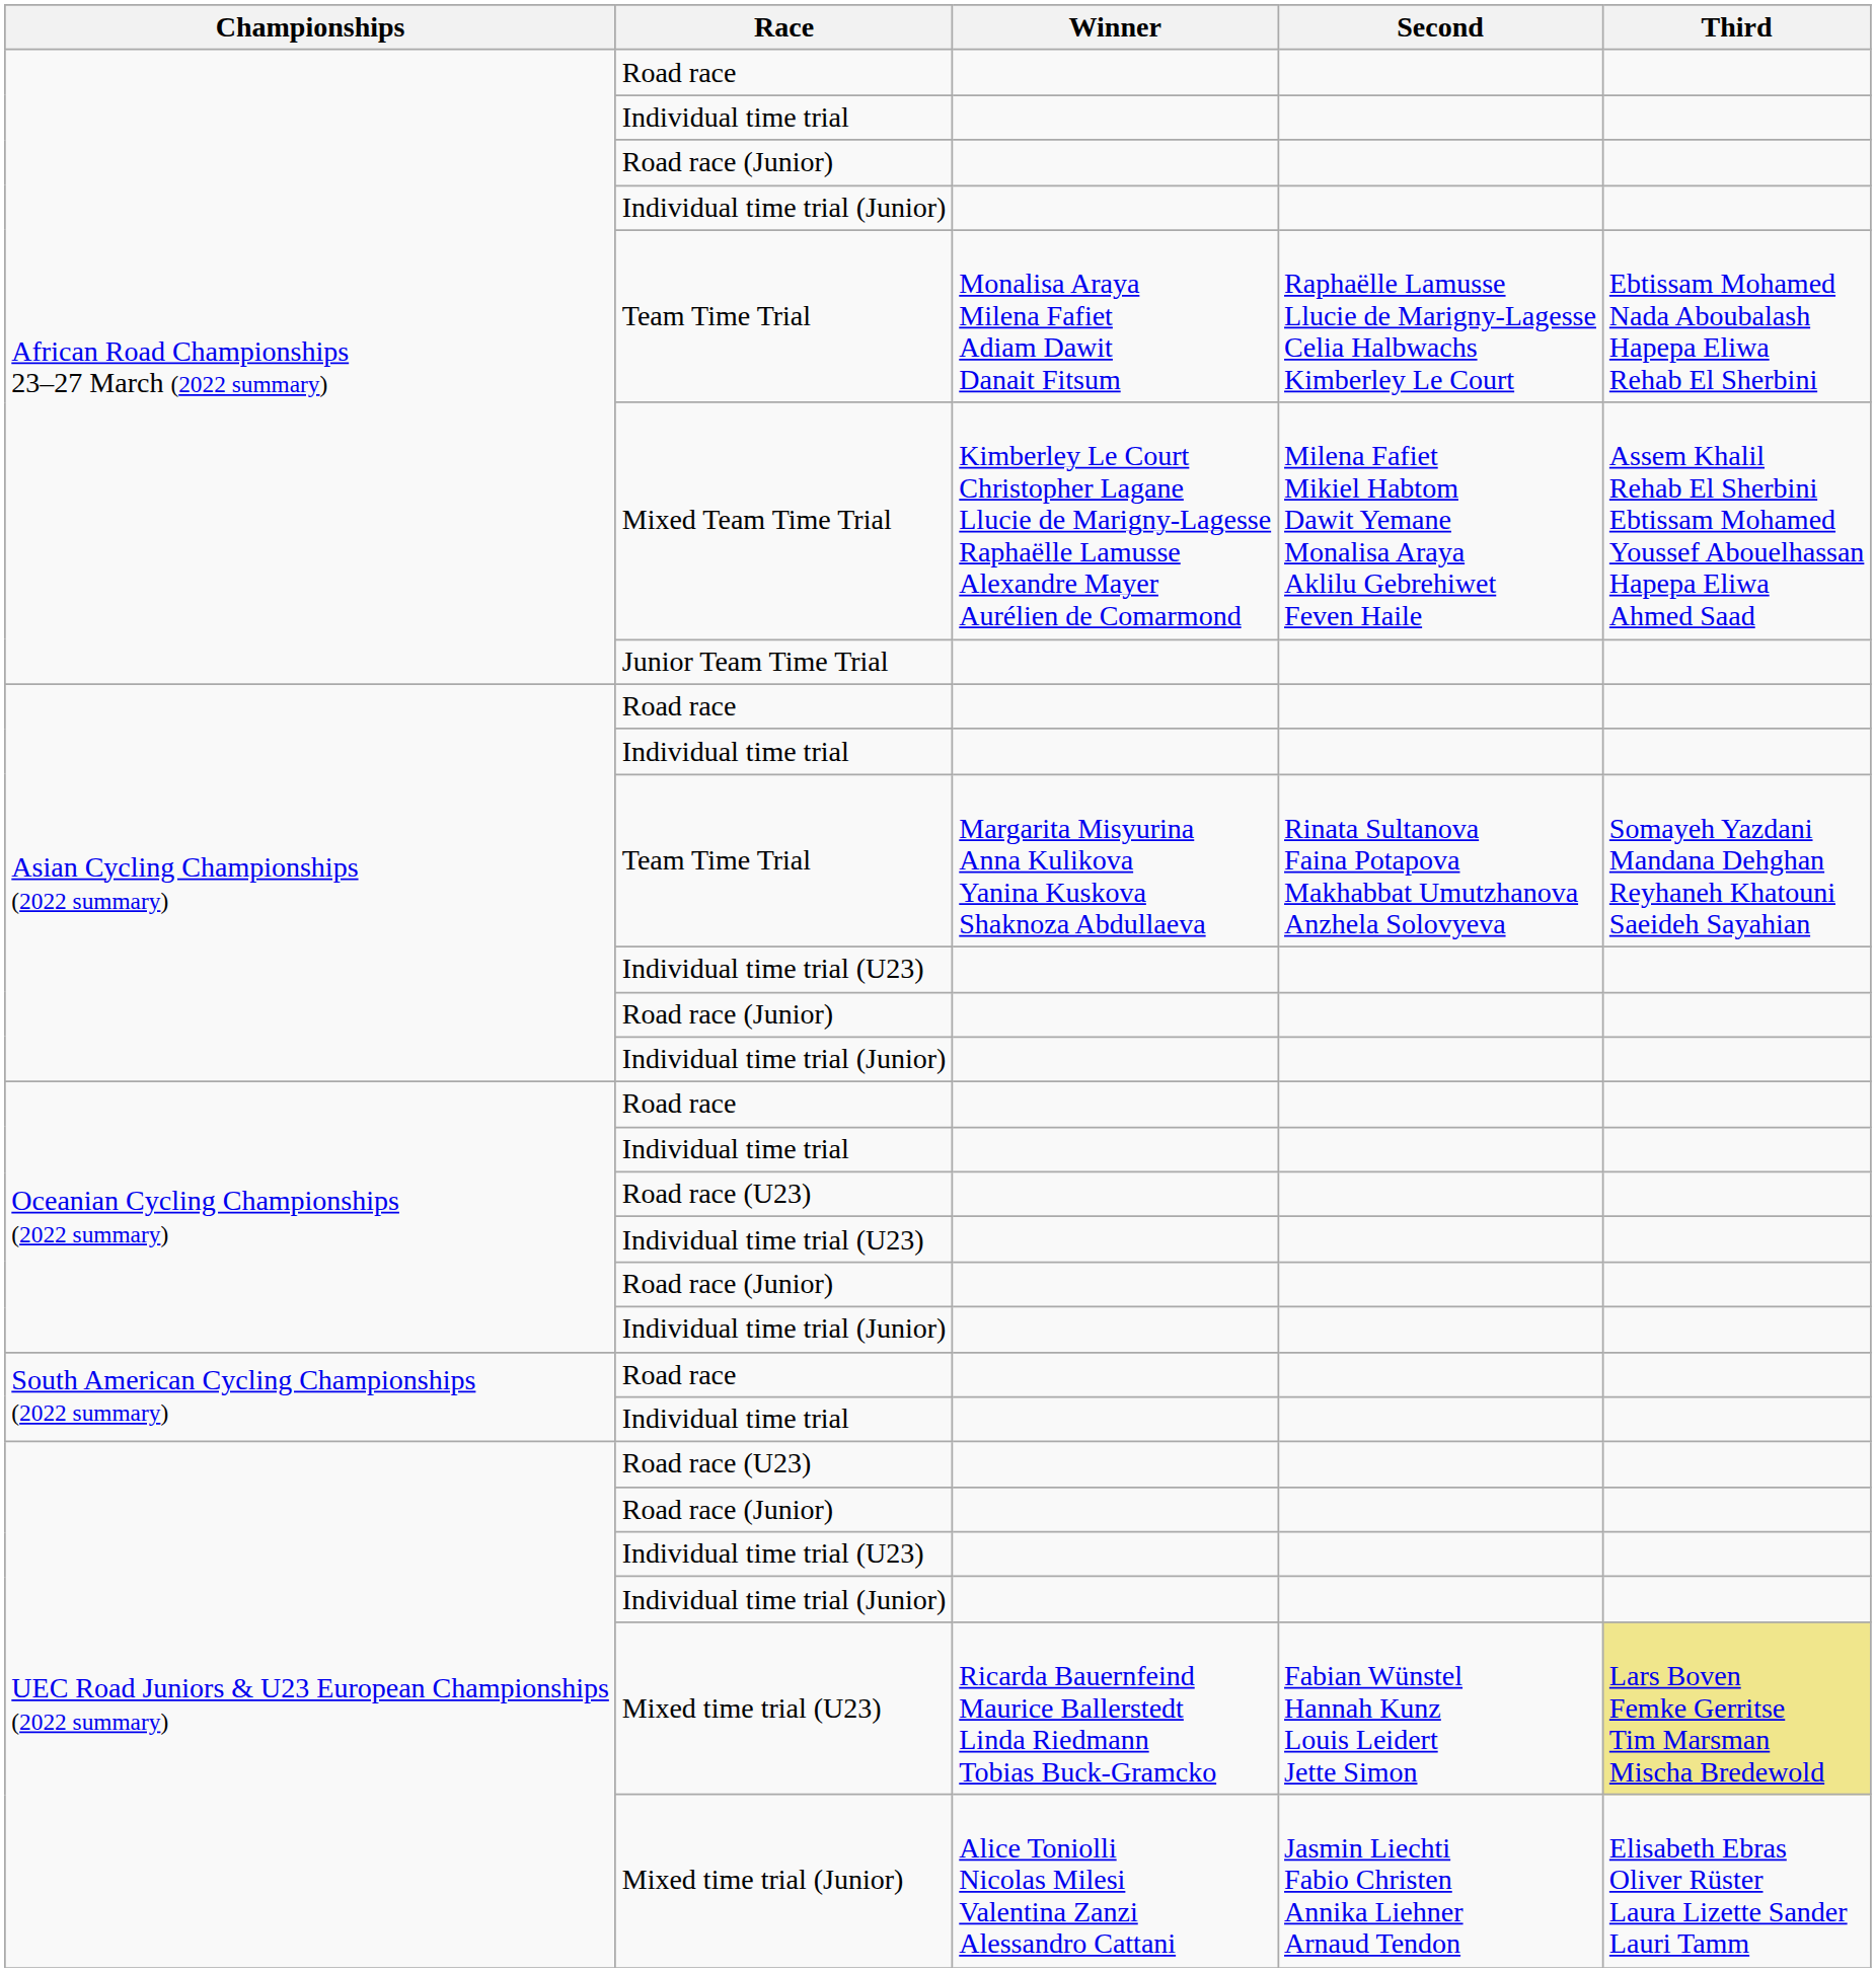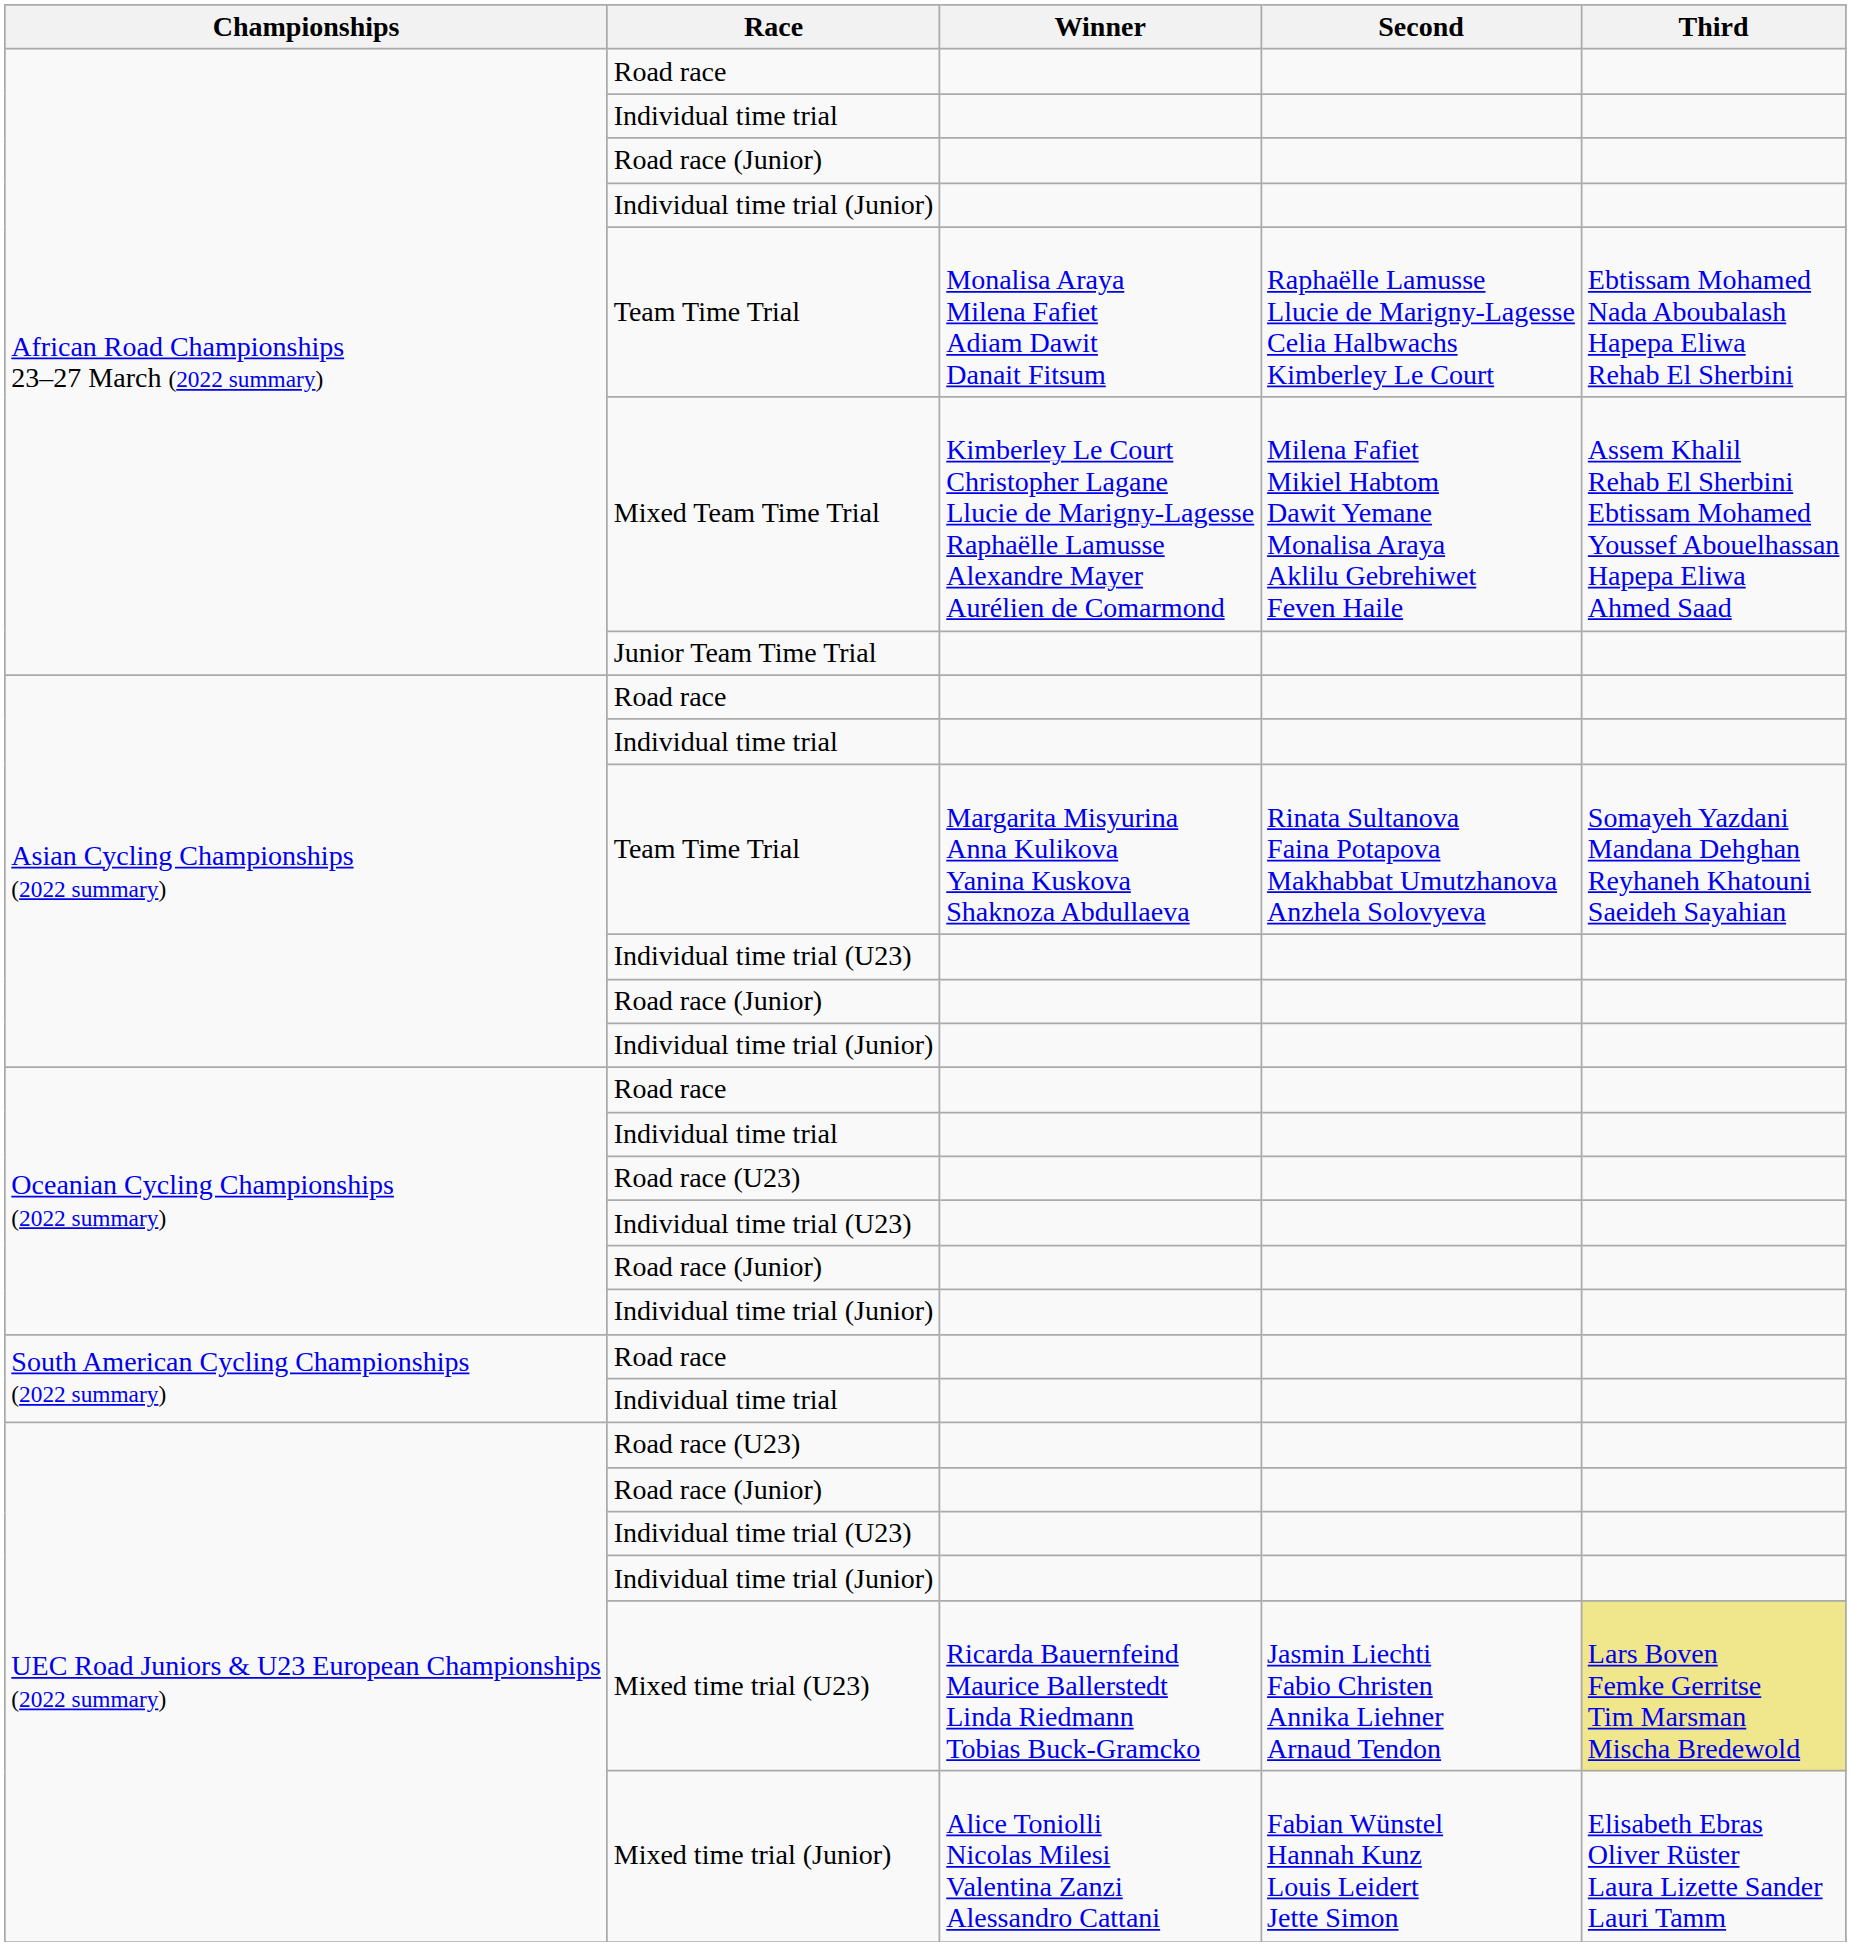 <table class="wikitable sortable">
 <tr>
 <th>Championships</th>
 <th>Race</th>
 <th>Winner</th>
 <th>Second</th>
 <th>Third</th>
 </tr>
 <tr>
 <td rowspan=7><a href='#'>African Road Championships</a><br> 23–27 March <small>(<a href='#'>2022 summary</a>)</small></td>
 <td>Road race</td>
 <td></td>
 <td></td>
 <td></td>
 </tr>
 <tr>
 <td>Individual time trial </td>
 <td></td>
 <td></td>
 <td></td>
 </tr>
 <tr>
 <td>Road race (Junior)</td>
 <td></td>
 <td></td>
 <td></td>
 </tr>
 <tr>
 <td>Individual time trial (Junior) </td>
 <td></td>
 <td></td>
 <td></td>
 </tr>
 <tr>
 <td>Team Time Trial</td>
 <td><br><a href='#'>Monalisa Araya</a><br><a href='#'>Milena Fafiet</a><br><a href='#'>Adiam Dawit</a><br><a href='#'>Danait Fitsum</a></td>
 <td><br><a href='#'>Raphaëlle Lamusse</a><br><a href='#'>Llucie de Marigny-Lagesse</a><br><a href='#'>Celia Halbwachs</a><br><a href='#'>Kimberley Le Court</a></td>
 <td><br><a href='#'>Ebtissam Mohamed</a><br><a href='#'>Nada Aboubalash</a><br><a href='#'>Hapepa Eliwa</a><br><a href='#'>Rehab El Sherbini</a></td>
 </tr>
 <tr>
 <td>Mixed Team Time Trial</td>
 <td><br><a href='#'>Kimberley Le Court</a><br><a href='#'>Christopher Lagane</a><br><a href='#'>Llucie de Marigny-Lagesse</a><br><a href='#'>Raphaëlle Lamusse</a><br><a href='#'>Alexandre Mayer</a><br><a href='#'>Aurélien de Comarmond</a></td>
 <td><br><a href='#'>Milena Fafiet</a><br><a href='#'>Mikiel Habtom</a><br><a href='#'>Dawit Yemane</a><br><a href='#'>Monalisa Araya</a><br><a href='#'>Aklilu Gebrehiwet</a><br><a href='#'>Feven Haile</a></td>
 <td><br><a href='#'>Assem Khalil</a><br><a href='#'>Rehab El Sherbini</a><br><a href='#'>Ebtissam Mohamed</a><br><a href='#'>Youssef Abouelhassan</a><br><a href='#'>Hapepa Eliwa</a><br><a href='#'>Ahmed Saad</a></td>
 </tr>
 <tr>
 <td>Junior Team Time Trial</td>
 <td></td>
 <td></td>
 <td></td>
 </tr>
 <tr>
 <td rowspan=6><a href='#'>Asian Cycling Championships</a><br> <small>(<a href='#'>2022 summary</a>)</small></td>
 <td>Road race</td>
 <td></td>
 <td></td>
 <td></td>
 </tr>
 <tr>
 <td>Individual time trial </td>
 <td></td>
 <td></td>
 <td></td>
 </tr>
 <tr>
 <td>Team Time Trial</td>
 <td><br><a href='#'>Margarita Misyurina</a><br><a href='#'>Anna Kulikova</a><br><a href='#'>Yanina Kuskova</a><br><a href='#'>Shaknoza Abdullaeva</a></td>
 <td><br><a href='#'>Rinata Sultanova</a><br><a href='#'>Faina Potapova</a><br><a href='#'>Makhabbat Umutzhanova</a><br><a href='#'>Anzhela Solovyeva</a></td>
 <td><br><a href='#'>Somayeh Yazdani</a><br><a href='#'>Mandana Dehghan</a><br><a href='#'>Reyhaneh Khatouni</a><br><a href='#'>Saeideh Sayahian</a></td>
 </tr>
 <tr>
 <td>Individual time trial (U23) </td>
 <td></td>
 <td></td>
 <td></td>
 </tr>
 <tr>
 <td>Road race (Junior)</td>
 <td></td>
 <td></td>
 <td></td>
 </tr>
 <tr>
 <td>Individual time trial (Junior) </td>
 <td></td>
 <td></td>
 <td></td>
 </tr>
 <tr>
 <td rowspan=6><a href='#'>Oceanian Cycling Championships</a><br> <small>(<a href='#'>2022 summary</a>)</small></td>
 <td>Road race</td>
 <td></td>
 <td></td>
 <td></td>
 </tr>
 <tr>
 <td>Individual time trial </td>
 <td></td>
 <td></td>
 <td></td>
 </tr>
 <tr>
 <td>Road race (U23)</td>
 <td></td>
 <td></td>
 <td></td>
 </tr>
 <tr>
 <td>Individual time trial (U23) </td>
 <td></td>
 <td></td>
 <td></td>
 </tr>
 <tr>
 <td>Road race (Junior)</td>
 <td></td>
 <td></td>
 <td></td>
 </tr>
 <tr>
 <td>Individual time trial (Junior) </td>
 <td></td>
 <td></td>
 <td></td>
 </tr>
 <tr>
 <td rowspan=2><a href='#'>South American Cycling Championships</a><br> <small>(<a href='#'>2022 summary</a>)</small></td>
 <td>Road race</td>
 <td></td>
 <td></td>
 <td></td>
 </tr>
 <tr>
 <td>Individual time trial </td>
 <td></td>
 <td></td>
 <td></td>
 </tr>
 <tr>
 <td rowspan=6><a href='#'>UEC Road Juniors & U23 European Championships</a><br> <small>(<a href='#'>2022 summary</a>)</small></td>
 <td>Road race (U23)</td>
 <td></td>
 <td></td>
 <td></td>
 </tr>
 <tr>
 <td>Road race (Junior)</td>
 <td></td>
 <td></td>
 <td></td>
 </tr>
 <tr>
 <td>Individual time trial  (U23)</td>
 <td></td>
 <td></td>
 <td></td>
 </tr>
 <tr>
 <td>Individual time trial  (Junior)</td>
 <td></td>
 <td></td>
 <td></td>
 </tr>
 <tr>
 <td>Mixed time trial  (U23)</td>
 <td><br><a href='#'>Ricarda Bauernfeind</a><br><a href='#'>Maurice Ballerstedt</a><br><a href='#'>Linda Riedmann</a><br><a href='#'>Tobias Buck-Gramcko</a></td>
-<td><br><a href='#'>Fabian Wünstel</a><br><a href='#'>Hannah Kunz</a><br><a href='#'>Louis Leidert</a><br><a href='#'>Jette Simon</a></td>
+<td><br><a href='#'>Jasmin Liechti</a><br><a href='#'>Fabio Christen</a><br><a href='#'>Annika Liehner</a><br><a href='#'>Arnaud Tendon</a></td>
 <td style="background: khaki;"><br><a href='#'>Lars Boven</a><br><a href='#'>Femke Gerritse</a><br><a href='#'>Tim Marsman</a><br><a href='#'>Mischa Bredewold</a></td>
 </tr>
 <tr>
 <td>Mixed time trial  (Junior)</td>
 <td><br><a href='#'>Alice Toniolli</a><br><a href='#'>Nicolas Milesi</a><br><a href='#'>Valentina Zanzi</a><br><a href='#'>Alessandro Cattani</a></td>
-<td><br><a href='#'>Jasmin Liechti</a><br><a href='#'>Fabio Christen</a><br><a href='#'>Annika Liehner</a><br><a href='#'>Arnaud Tendon</a></td>
+<td><br><a href='#'>Fabian Wünstel</a><br><a href='#'>Hannah Kunz</a><br><a href='#'>Louis Leidert</a><br><a href='#'>Jette Simon</a></td>
 <td><br><a href='#'>Elisabeth Ebras</a><br><a href='#'>Oliver Rüster</a><br><a href='#'>Laura Lizette Sander</a><br><a href='#'>Lauri Tamm</a></td>
 </tr>
 </table>
